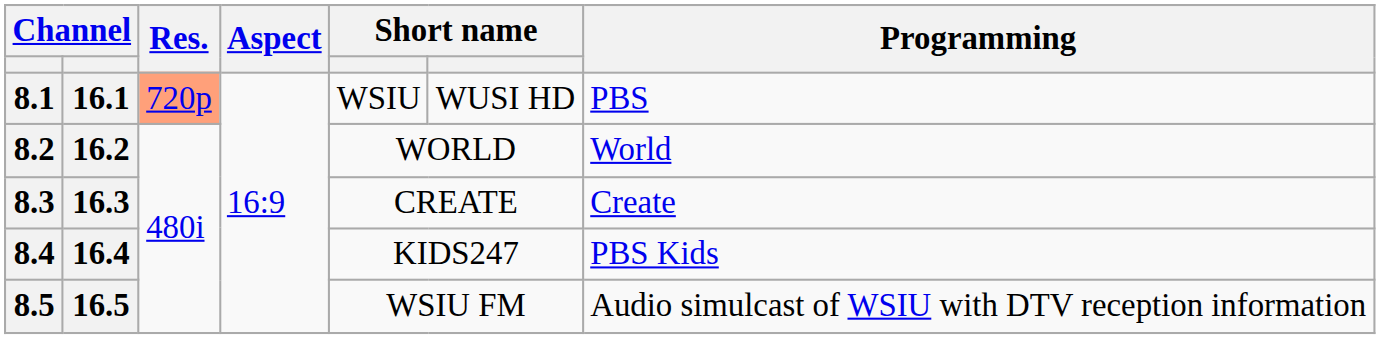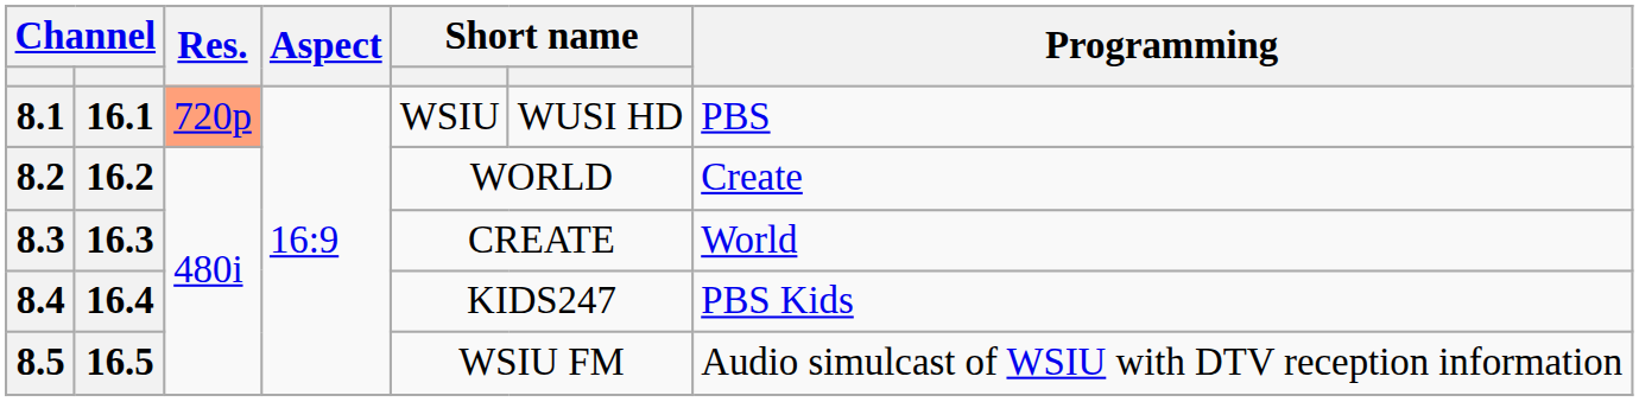 <table class="wikitable">
 <tr>
 <th scope = "col" colspan="2"><a href='#'>Channel</a></th>
 <th scope = "col" rowspan="2"><a href='#'>Res.</a></th>
 <th scope = "col" rowspan="2"><a href='#'>Aspect</a></th>
 <th scope = "col" colspan="2">Short name</th>
 <th scope = "col" rowspan="2">Programming</th>
 </tr>
 <tr>
 <th scope = "col"></th>
 <th></th>
 <th></th>
 <th></th>
 </tr>
 <tr>
 <th scope = "row">8.1</th>
 <th>16.1</th>
 <td style="background: lightsalmon;"><a href='#'>720p</a></td>
 <td rowspan=5><a href='#'>16:9</a></td>
 <td>WSIU</td>
 <td>WUSI HD</td>
 <td><a href='#'>PBS</a></td>
 </tr>
 <tr>
 <th scope = "row">8.2</th>
 <th>16.2</th>
 <td rowspan="4"><a href='#'>480i</a></td>
 <td style="text-align: center;" colspan=2>WORLD</td>
-<td><a href='#'>World</a></td>
+<td><a href='#'>Create</a></td>
 </tr>
 <tr>
 <th scope = "row">8.3</th>
 <th>16.3</th>
 <td style="text-align: center;" colspan=2>CREATE</td>
-<td><a href='#'>Create</a></td>
+<td><a href='#'>World</a></td>
 </tr>
 <tr>
 <th scope = "row">8.4</th>
 <th>16.4</th>
 <td style="text-align: center;" colspan=2>KIDS247</td>
 <td><a href='#'>PBS Kids</a></td>
 </tr>
 <tr>
 <th scope = "row">8.5</th>
 <th>16.5</th>
 <td style="text-align: center;" colspan=2>WSIU FM</td>
 <td>Audio simulcast of <a href='#'>WSIU</a> with DTV reception information</td>
 </tr>
 </table>
